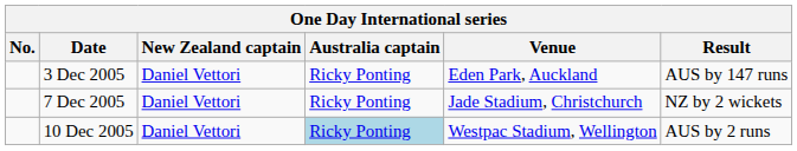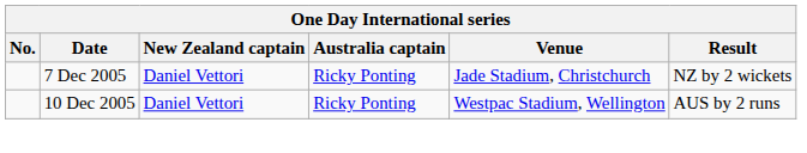 <table class="wikitable">
 <tr>
 <th colspan="6">One Day International series</th>
 </tr>
 <tr>
 <th>No.</th>
 <th>Date</th>
 <th>New Zealand captain</th>
 <th>Australia captain</th>
 <th>Venue</th>
 <th>Result</th>
 </tr>
 <tr>
 <td></td>
-<td>3 Dec 2005</td>
-<td><a href='#'>Daniel Vettori</a></td>
-<td><a href='#'>Ricky Ponting</a></td>
-<td><a href='#'>Eden Park</a>, <a href='#'>Auckland</a></td>
-<td>AUS by 147 runs</td>
-</tr>
-<tr>
-<td></td>
 <td>7 Dec 2005</td>
 <td><a href='#'>Daniel Vettori</a></td>
 <td><a href='#'>Ricky Ponting</a></td>
 <td><a href='#'>Jade Stadium</a>, <a href='#'>Christchurch</a></td>
 <td>NZ by 2 wickets</td>
 </tr>
 <tr>
 <td></td>
 <td>10 Dec 2005</td>
 <td><a href='#'>Daniel Vettori</a></td>
-<td style="background: lightblue;"><a href='#'>Ricky Ponting</a></td>
+<td><a href='#'>Ricky Ponting</a></td>
 <td><a href='#'>Westpac Stadium</a>, <a href='#'>Wellington</a></td>
 <td>AUS by 2 runs</td>
 </tr>
 </table>
